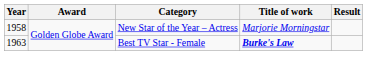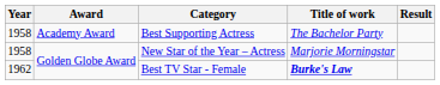 <table class="wikitable sortable">
 <tr>
 <th>Year</th>
 <th>Award</th>
 <th>Category</th>
 <th>Title of work</th>
 <th>Result</th>
 </tr>
 <tr>
 <td>1958</td>
+<td><a href='#'>Academy Award</a></td>
+<td><a href='#'>Best Supporting Actress</a></td>
+<td><em><a href='#'>The Bachelor Party</a></em></td>
+<td></td>
+</tr>
+<tr>
+<td>1958</td>
 <td rowspan="2"><a href='#'>Golden Globe Award</a></td>
 <td><a href='#'>New Star of the Year – Actress</a></td>
 <td><em><a href='#'>Marjorie Morningstar</a></em></td>
 <td></td>
 </tr>
 <tr>
-<td>1963</td>
+<td>1962</td>
 <td><a href='#'>Best TV Star - Female</a></td>
 <td><strong><em><a href='#'>Burke's Law</a></em></strong></td>
 <td></td>
 </tr>
 </table>
